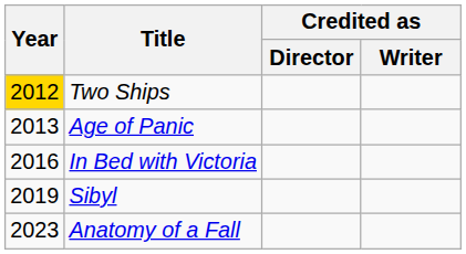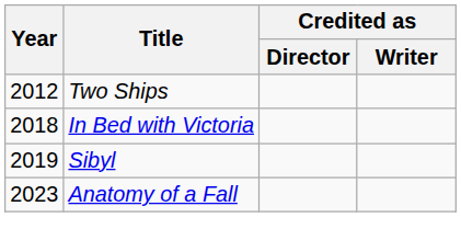 <table class="wikitable sortable">
 <tr>
 <th rowspan=2 width="33">Year</th>
 <th rowspan=2>Title</th>
 <th colspan=2>Credited as</th>
 </tr>
 <tr>
 <th width=65>Director</th>
 <th width=65>Writer</th>
 </tr>
 <tr>
-<td align="center" style="background: gold;">2012</td>
+<td align="center">2012</td>
 <td align="left"><em>Two Ships</em> </td>
 <td></td>
 <td></td>
 </tr>
 <tr>
-<td align="center">2013</td>
-<td align="left"><em><a href='#'>Age of Panic</a></em></td>
-<td></td>
-<td></td>
-</tr>
-<tr>
-<td align="center">2016</td>
+<td align="center">2018</td>
 <td align="left"><em><a href='#'>In Bed with Victoria</a></em></td>
 <td></td>
 <td></td>
 </tr>
 <tr>
 <td align="center">2019</td>
 <td><em><a href='#'>Sibyl</a></em></td>
 <td></td>
 <td></td>
 </tr>
 <tr>
 <td align="center">2023</td>
 <td><em><a href='#'>Anatomy of a Fall</a></em></td>
 <td></td>
 <td></td>
 </tr>
 </table>
